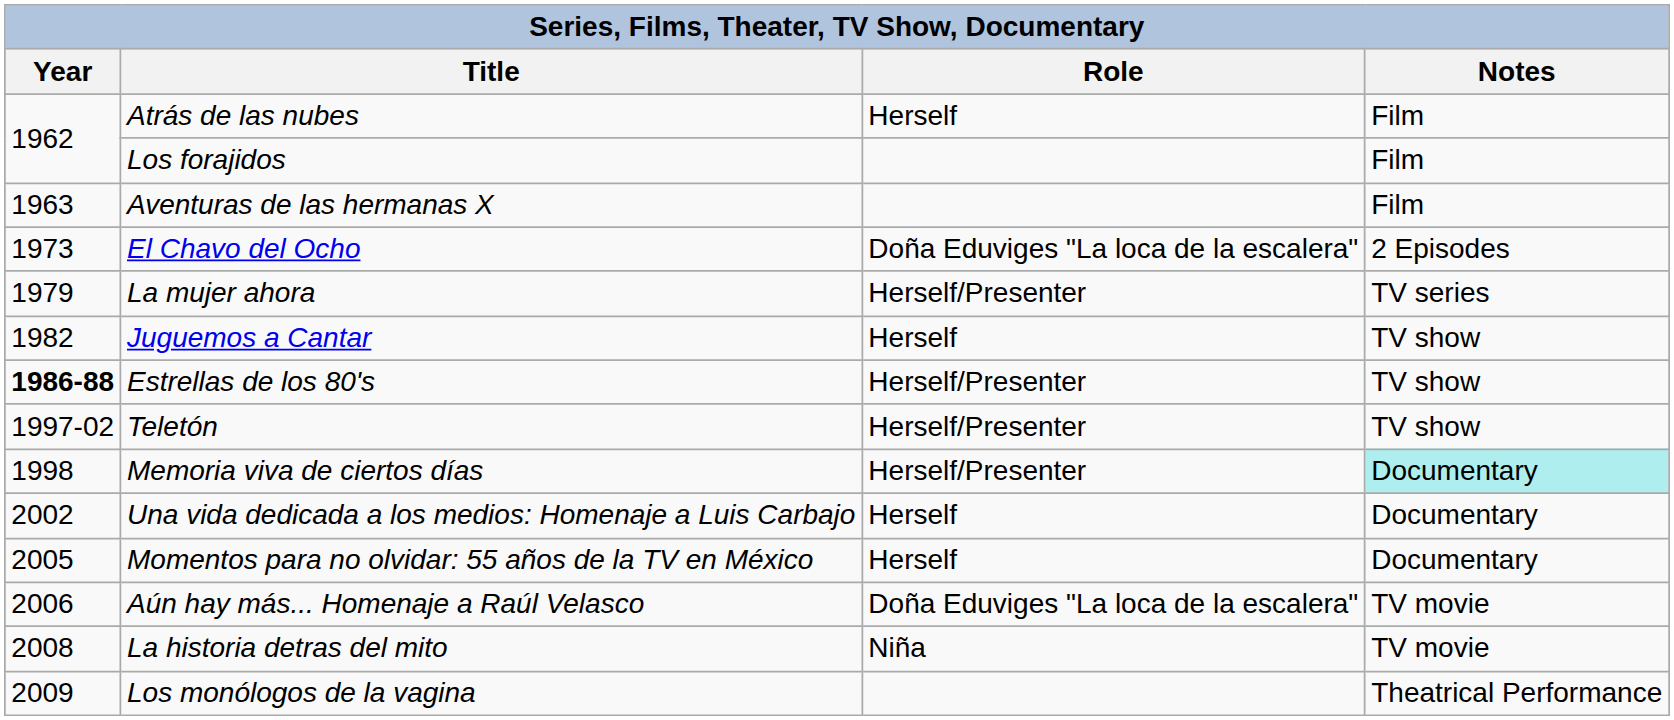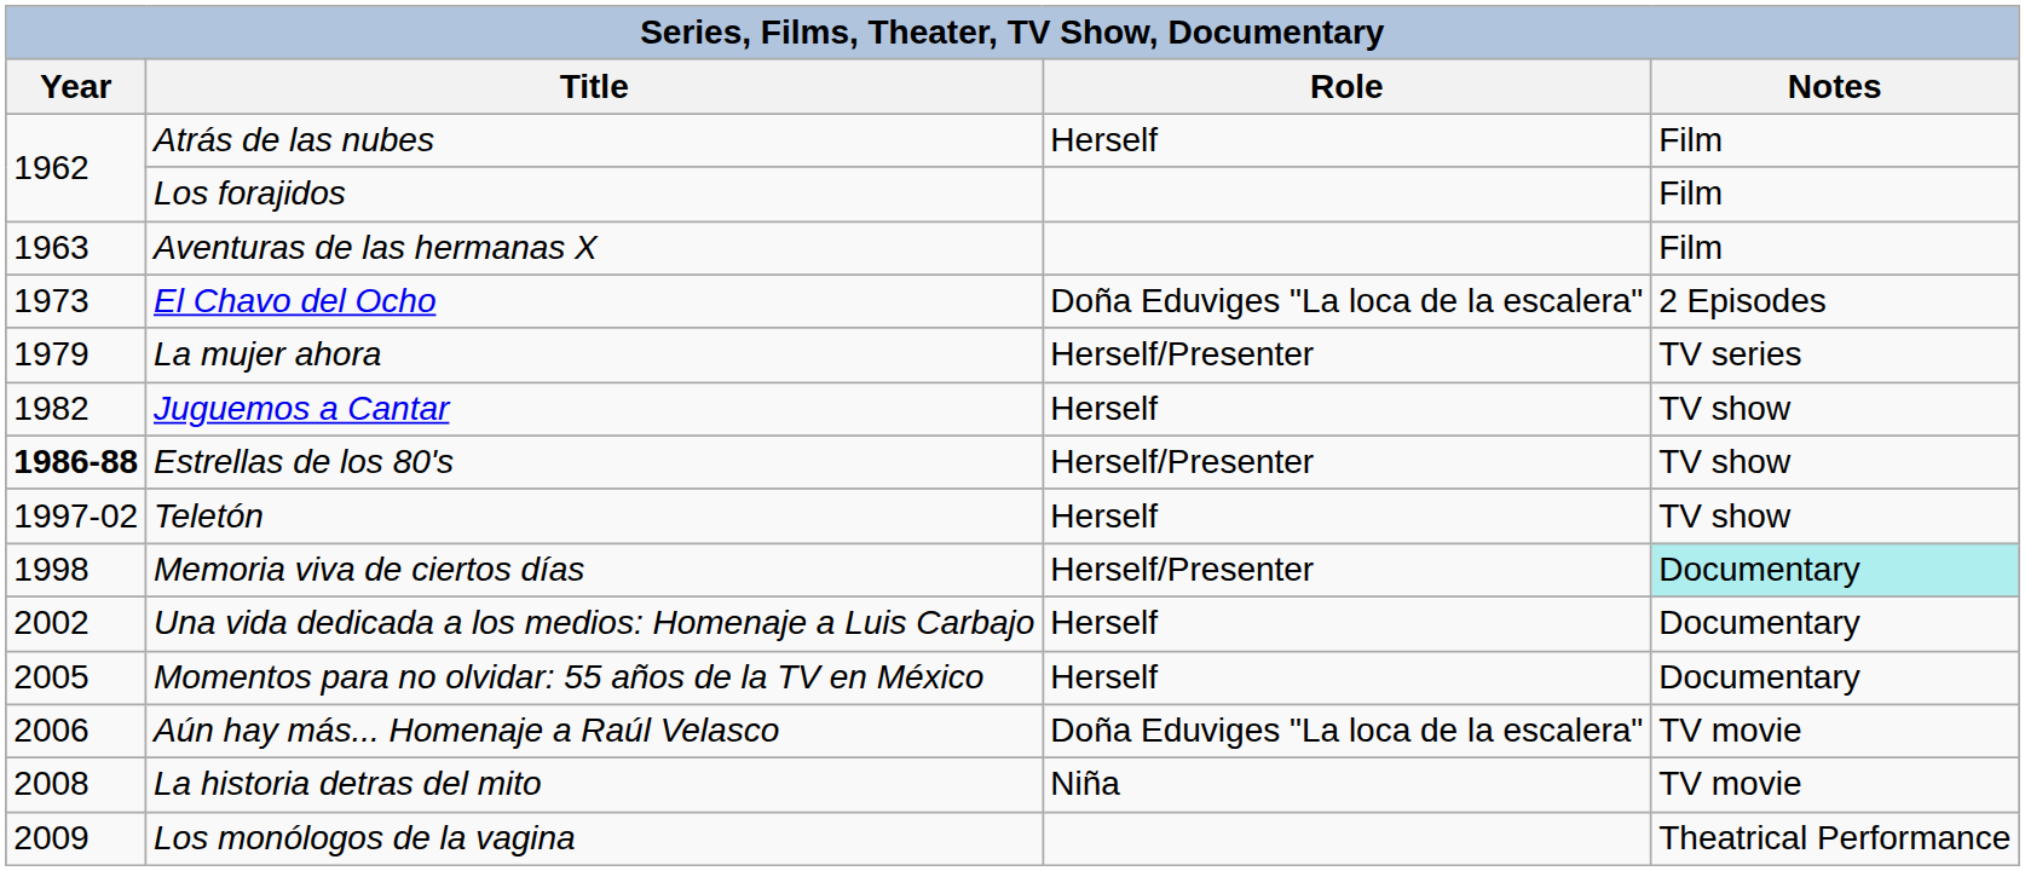 <table class="wikitable">
 <tr>
 <th colspan="5" style="background:LightSteelBlue;">Series, Films, Theater, TV Show, Documentary</th>
 </tr>
 <tr>
 <th>Year</th>
 <th>Title</th>
 <th>Role</th>
 <th>Notes</th>
 </tr>
 <tr>
 <td rowspan=2>1962</td>
 <td><em>Atrás de las nubes</em></td>
 <td>Herself</td>
 <td>Film</td>
 </tr>
 <tr>
 <td><em>Los forajidos </em></td>
 <td></td>
 <td>Film</td>
 </tr>
 <tr>
 <td>1963</td>
 <td><em>Aventuras de las hermanas X </em></td>
 <td></td>
 <td>Film</td>
 </tr>
 <tr>
 <td>1973</td>
 <td><em><a href='#'>El Chavo del Ocho</a></em></td>
 <td>Doña Eduviges "La loca de la escalera"</td>
 <td>2 Episodes</td>
 </tr>
 <tr>
 <td>1979</td>
 <td><em>La mujer ahora</em></td>
 <td>Herself/Presenter</td>
 <td>TV series</td>
 </tr>
 <tr>
 <td>1982</td>
 <td><em><a href='#'>Juguemos a Cantar</a></em></td>
 <td>Herself</td>
 <td>TV show</td>
 </tr>
 <tr>
 <td><strong>1986-88</strong></td>
 <td><em>Estrellas de los 80's</em></td>
 <td>Herself/Presenter</td>
 <td>TV show</td>
 </tr>
 <tr>
 <td>1997-02</td>
 <td><em>Teletón</em></td>
-<td>Herself/Presenter</td>
+<td>Herself</td>
 <td>TV show</td>
 </tr>
 <tr>
 <td>1998</td>
 <td><em>Memoria viva de ciertos días</em></td>
 <td>Herself/Presenter</td>
 <td style="background: paleturquoise;">Documentary</td>
 </tr>
 <tr>
 <td>2002</td>
 <td><em>Una vida dedicada a los medios: Homenaje a Luis Carbajo</em></td>
 <td>Herself</td>
 <td>Documentary</td>
 </tr>
 <tr>
 <td>2005</td>
 <td><em>Momentos para no olvidar: 55 años de la TV en México</em></td>
 <td>Herself</td>
 <td>Documentary</td>
 </tr>
 <tr>
 <td>2006</td>
 <td><em>Aún hay más... Homenaje a Raúl Velasco </em></td>
 <td>Doña Eduviges "La loca de la escalera"</td>
 <td>TV movie</td>
 </tr>
 <tr>
 <td>2008</td>
 <td><em>La historia detras del mito</em></td>
 <td>Niña</td>
 <td>TV movie</td>
 </tr>
 <tr>
 <td>2009</td>
 <td><em>Los monólogos de la vagina</em></td>
 <td></td>
 <td>Theatrical Performance</td>
 </tr>
 </table>
